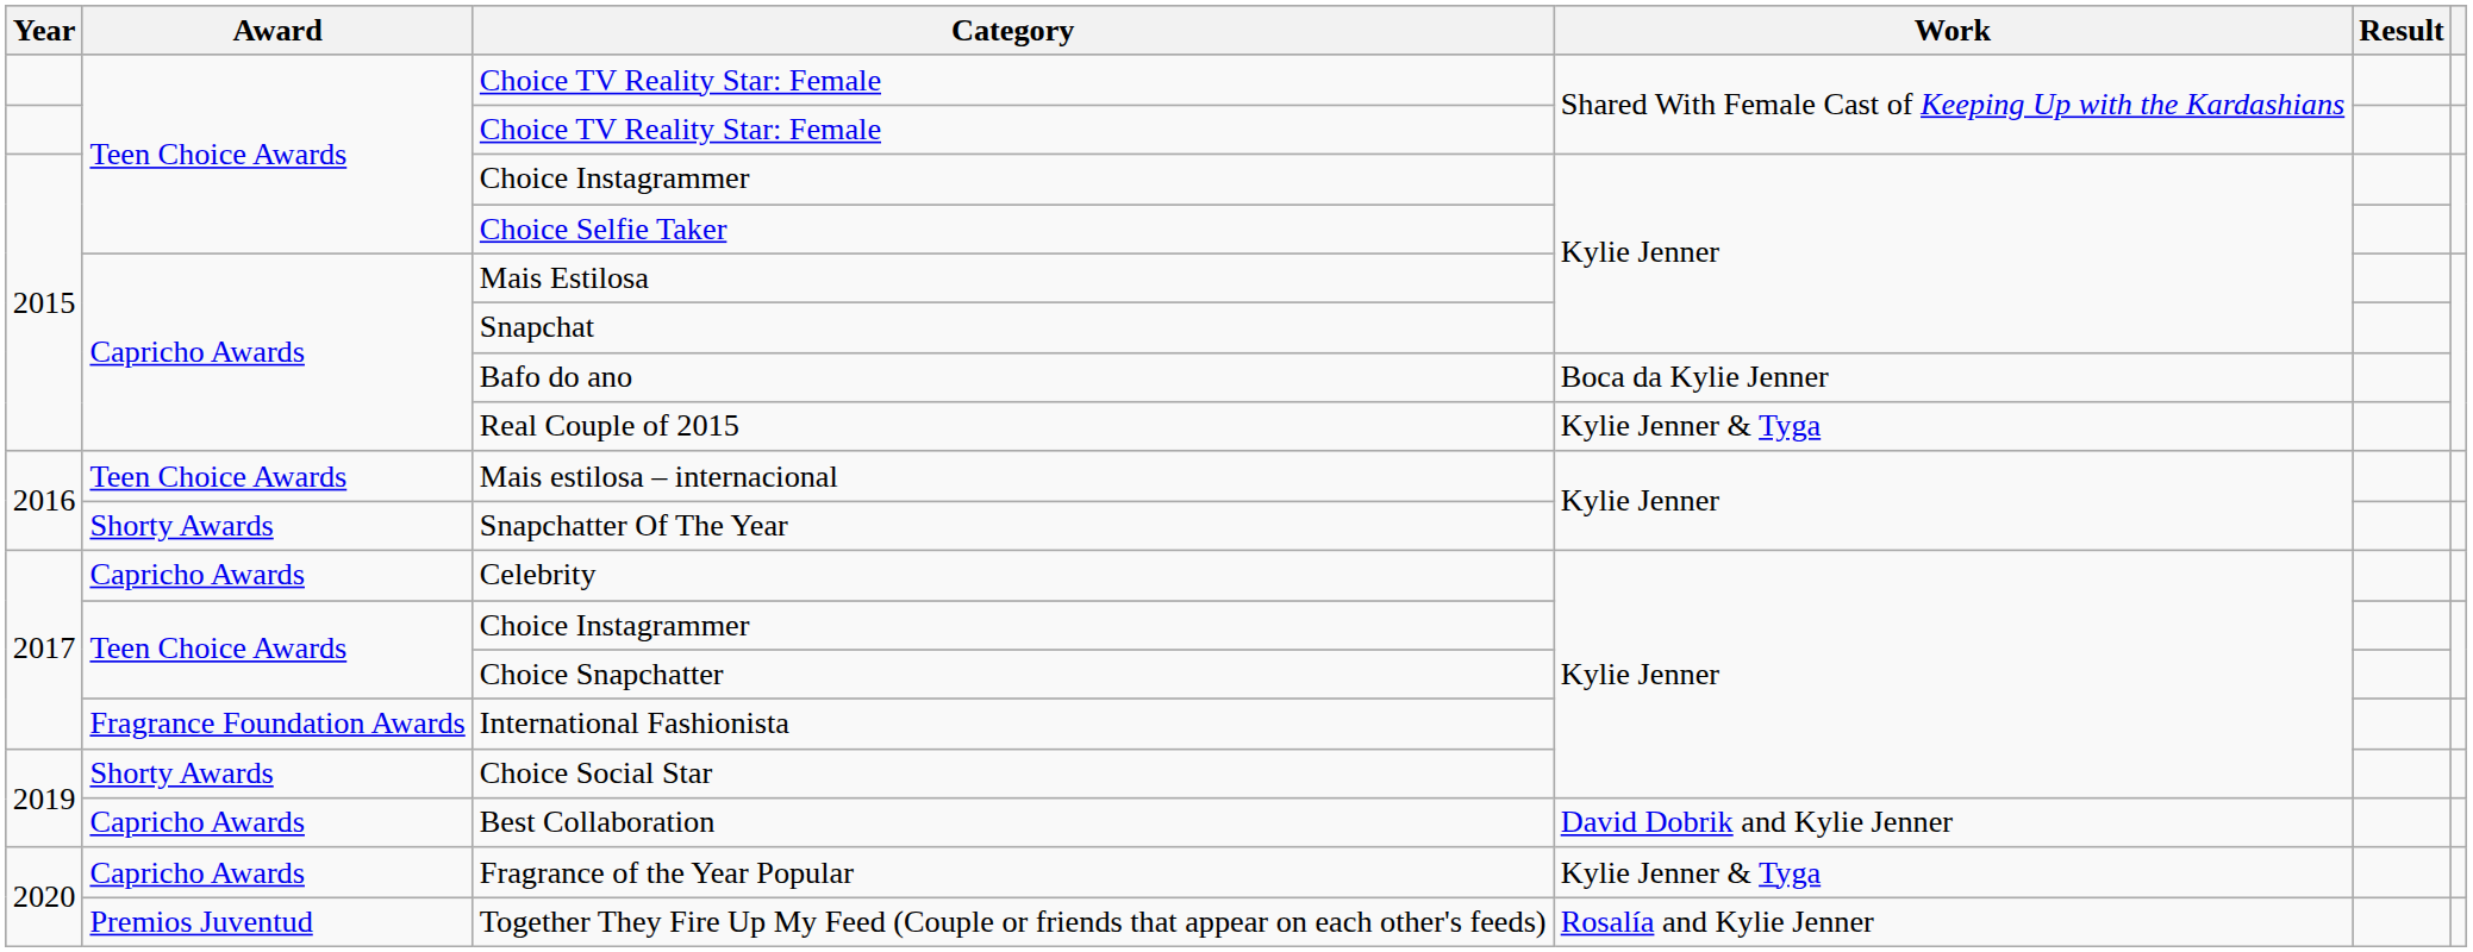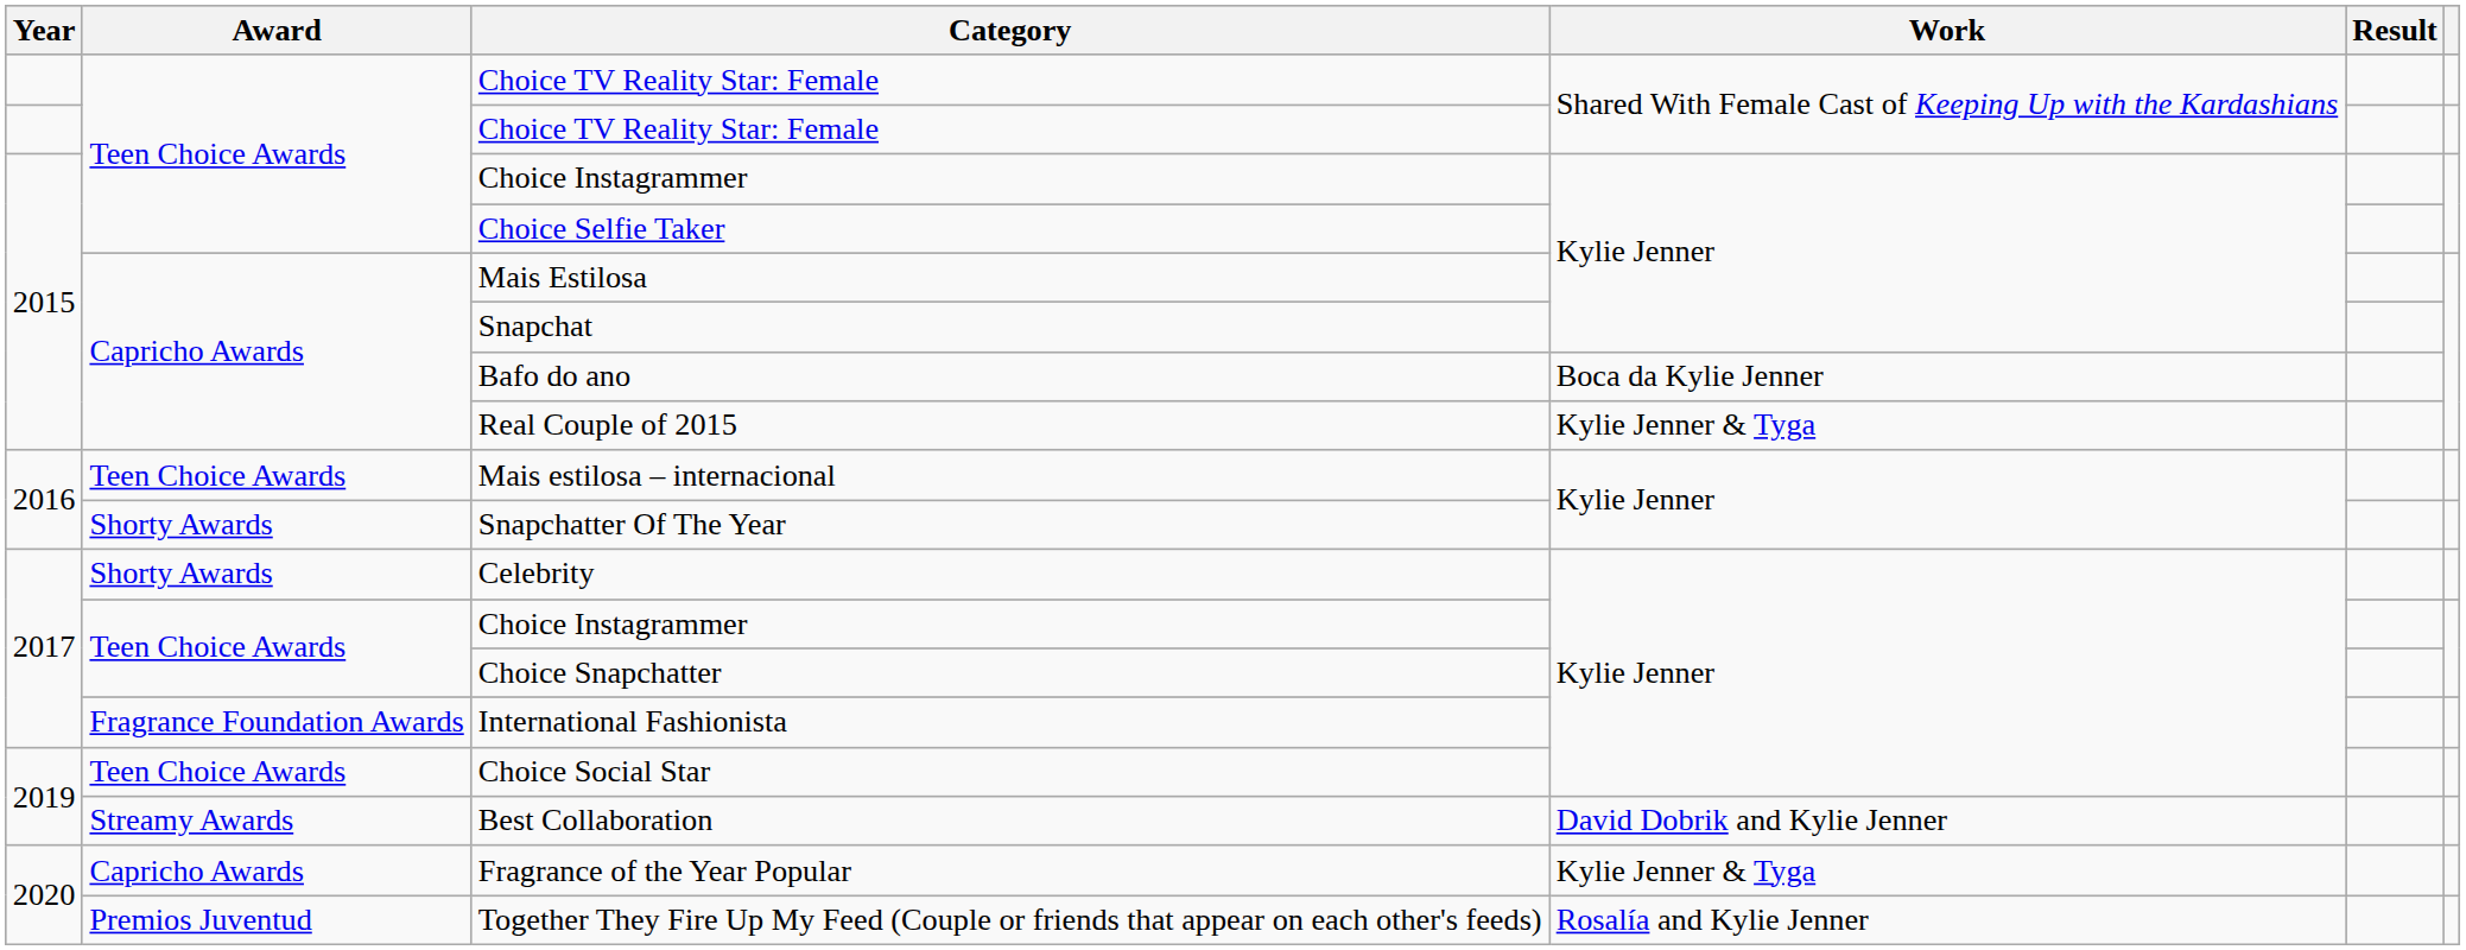 <table class="wikitable">
 <tr>
 <th>Year</th>
 <th>Award</th>
 <th>Category</th>
 <th>Work</th>
 <th>Result</th>
 <th></th>
 </tr>
 <tr>
 <td></td>
 <td rowspan="4"><a href='#'>Teen Choice Awards</a></td>
 <td><a href='#'>Choice TV Reality Star: Female</a></td>
 <td rowspan="2">Shared With Female Cast of <em><a href='#'>Keeping Up with the Kardashians</a></em></td>
 <td></td>
 <td></td>
 </tr>
 <tr>
 <td></td>
 <td><a href='#'>Choice TV Reality Star: Female</a></td>
 <td></td>
 <td></td>
 </tr>
 <tr>
 <td rowspan="6" style="text-align:center;">2015</td>
 <td>Choice Instagrammer</td>
 <td rowspan="4">Kylie Jenner</td>
 <td></td>
 <td rowspan="2"></td>
 </tr>
 <tr>
 <td><a href='#'>Choice Selfie Taker</a></td>
 <td></td>
 </tr>
 <tr>
 <td rowspan="4"><a href='#'>Capricho Awards</a></td>
 <td>Mais Estilosa</td>
 <td></td>
 <td rowspan="4"></td>
 </tr>
 <tr>
 <td>Snapchat</td>
 <td></td>
 </tr>
 <tr>
 <td>Bafo do ano</td>
 <td>Boca da Kylie Jenner</td>
 <td></td>
 </tr>
 <tr>
 <td>Real Couple of 2015</td>
 <td>Kylie Jenner & <a href='#'>Tyga</a></td>
 <td></td>
 </tr>
 <tr>
 <td rowspan="2">2016</td>
 <td><a href='#'>Teen Choice Awards</a></td>
 <td>Mais estilosa – internacional</td>
 <td rowspan="2">Kylie Jenner</td>
 <td></td>
 <td></td>
 </tr>
 <tr>
 <td><a href='#'>Shorty Awards</a></td>
 <td>Snapchatter Of The Year</td>
 <td></td>
 <td></td>
 </tr>
 <tr>
 <td rowspan="4">2017</td>
-<td><a href='#'>Capricho Awards</a></td>
+<td><a href='#'>Shorty Awards</a></td>
 <td>Celebrity</td>
 <td rowspan="5">Kylie Jenner</td>
 <td></td>
 <td></td>
 </tr>
 <tr>
 <td rowspan="2"><a href='#'>Teen Choice Awards</a></td>
 <td>Choice Instagrammer</td>
 <td></td>
 <td rowspan="2"></td>
 </tr>
 <tr>
 <td>Choice Snapchatter</td>
 <td></td>
 </tr>
 <tr>
 <td><a href='#'>Fragrance Foundation Awards</a></td>
 <td>International Fashionista</td>
 <td></td>
 <td></td>
 </tr>
 <tr>
 <td rowspan="2">2019</td>
-<td><a href='#'>Shorty Awards</a></td>
+<td><a href='#'>Teen Choice Awards</a></td>
 <td>Choice Social Star</td>
 <td></td>
 <td></td>
 </tr>
 <tr>
-<td><a href='#'>Capricho Awards</a></td>
+<td><a href='#'>Streamy Awards</a></td>
 <td>Best Collaboration</td>
 <td><a href='#'>David Dobrik</a> and Kylie Jenner</td>
 <td></td>
 <td></td>
 </tr>
 <tr>
 <td rowspan="2">2020</td>
 <td><a href='#'>Capricho Awards</a></td>
 <td>Fragrance of the Year Popular</td>
 <td>Kylie Jenner & <a href='#'>Tyga</a></td>
 <td></td>
 <td></td>
 </tr>
 <tr>
 <td><a href='#'>Premios Juventud</a></td>
 <td>Together They Fire Up My Feed (Couple or friends that appear on each other's feeds)</td>
 <td><a href='#'>Rosalía</a> and Kylie Jenner</td>
 <td></td>
 <td></td>
 </tr>
 </table>
